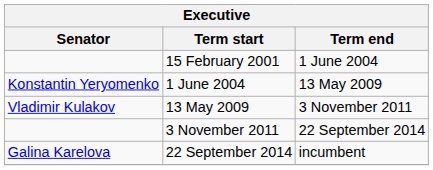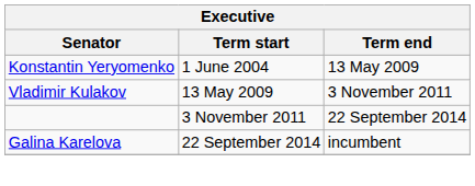 <table class="wikitable sortable">
 <tr>
 <th colspan=3>Executive</th>
 </tr>
 <tr>
 <th>Senator</th>
 <th>Term start</th>
 <th>Term end</th>
-</tr>
-<tr>
-<td></td>
-<td>15 February 2001</td>
-<td>1 June 2004</td>
 </tr>
 <tr>
 <td><a href='#'>Konstantin Yeryomenko</a></td>
 <td>1 June 2004</td>
 <td>13 May 2009</td>
 </tr>
 <tr>
 <td><a href='#'>Vladimir Kulakov</a></td>
 <td>13 May 2009</td>
 <td>3 November 2011</td>
 </tr>
 <tr>
 <td></td>
 <td>3 November 2011</td>
 <td>22 September 2014</td>
 </tr>
 <tr>
 <td><a href='#'>Galina Karelova</a></td>
 <td>22 September 2014</td>
 <td>incumbent</td>
 </tr>
 <tr>
 </tr>
 </table>
